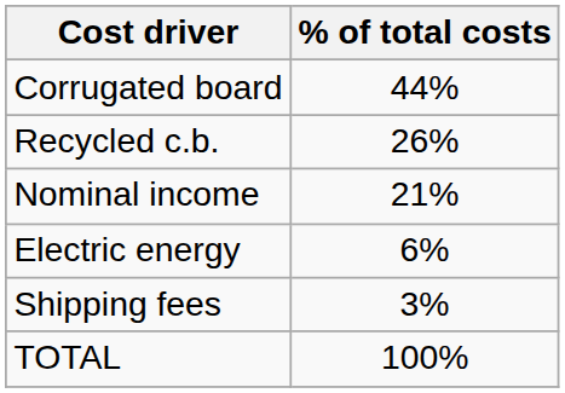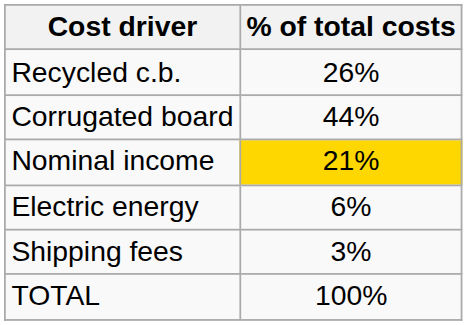 <table class="wikitable">
 <tr>
 <th>Cost driver</th>
 <th>% of total costs</th>
 </tr>
 <tr>
+<td>Recycled c.b.</td>
+<td align="center">26%</td>
+</tr>
+<tr>
 <td>Corrugated board</td>
 <td align="center">44%</td>
 </tr>
 <tr>
-<td>Recycled c.b.</td>
-<td align="center">26%</td>
-</tr>
-<tr>
 <td>Nominal income</td>
-<td align="center">21%</td>
+<td align="center" style="background: gold;">21%</td>
 </tr>
 <tr>
 <td>Electric energy</td>
 <td align="center">6%</td>
 </tr>
 <tr>
 <td>Shipping fees</td>
 <td align="center">3%</td>
 </tr>
 <tr>
 <td>TOTAL</td>
 <td align="center">100%</td>
 </tr>
 </table>
